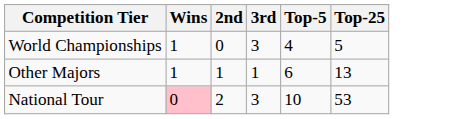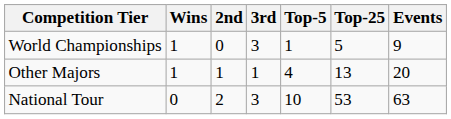 <table class="wikitable">
 <tr>
 <th>Competition Tier</th>
 <th>Wins</th>
 <th>2nd</th>
 <th>3rd</th>
 <th>Top-5</th>
 <th>Top-25</th>
+<th>Events</th>
 </tr>
 <tr>
 <td>World Championships</td>
 <td>1</td>
 <td>0</td>
 <td>3</td>
-<td>4</td>
+<td>1</td>
 <td>5</td>
+<td>9</td>
 </tr>
 <tr>
 <td>Other Majors</td>
 <td>1</td>
 <td>1</td>
 <td>1</td>
-<td>6</td>
+<td>4</td>
 <td>13</td>
+<td>20</td>
 </tr>
 <tr>
 <td>National Tour</td>
-<td style="background: pink;">0</td>
+<td>0</td>
 <td>2</td>
 <td>3</td>
 <td>10</td>
 <td>53</td>
+<td>63</td>
 </tr>
 </table>
